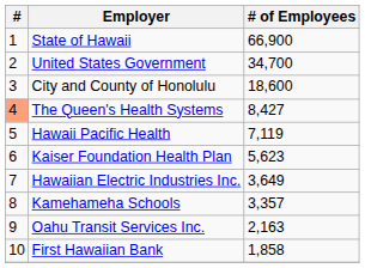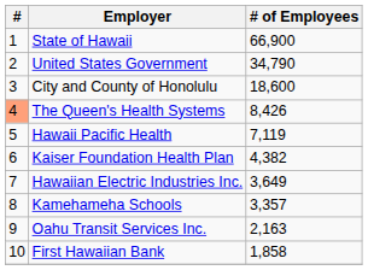 <table class="wikitable sortable" border="1">
 <tr>
 <th>#</th>
 <th>Employer</th>
 <th># of Employees</th>
 </tr>
 <tr>
 <td>1</td>
 <td><a href='#'>State of Hawaii</a></td>
 <td>66,900</td>
 </tr>
 <tr>
 <td>2</td>
 <td><a href='#'>United States Government</a></td>
-<td>34,700</td>
+<td>34,790</td>
 </tr>
 <tr>
 <td>3</td>
 <td>City and County of Honolulu</td>
 <td>18,600</td>
 </tr>
 <tr>
 <td style="background: lightsalmon;">4</td>
 <td><a href='#'>The Queen's Health Systems</a></td>
-<td>8,427</td>
+<td>8,426</td>
 </tr>
 <tr>
 <td>5</td>
 <td><a href='#'>Hawaii Pacific Health</a></td>
 <td>7,119</td>
 </tr>
 <tr>
 <td>6</td>
 <td><a href='#'>Kaiser Foundation Health Plan</a></td>
-<td>5,623</td>
+<td>4,382</td>
 </tr>
 <tr>
 <td>7</td>
 <td><a href='#'>Hawaiian Electric Industries Inc.</a></td>
 <td>3,649</td>
 </tr>
 <tr>
 <td>8</td>
 <td><a href='#'>Kamehameha Schools</a></td>
 <td>3,357</td>
 </tr>
 <tr>
 <td>9</td>
 <td><a href='#'>Oahu Transit Services Inc.</a></td>
 <td>2,163</td>
 </tr>
 <tr>
 <td>10</td>
 <td><a href='#'>First Hawaiian Bank</a></td>
 <td>1,858</td>
 </tr>
 <tr>
 </tr>
 </table>
